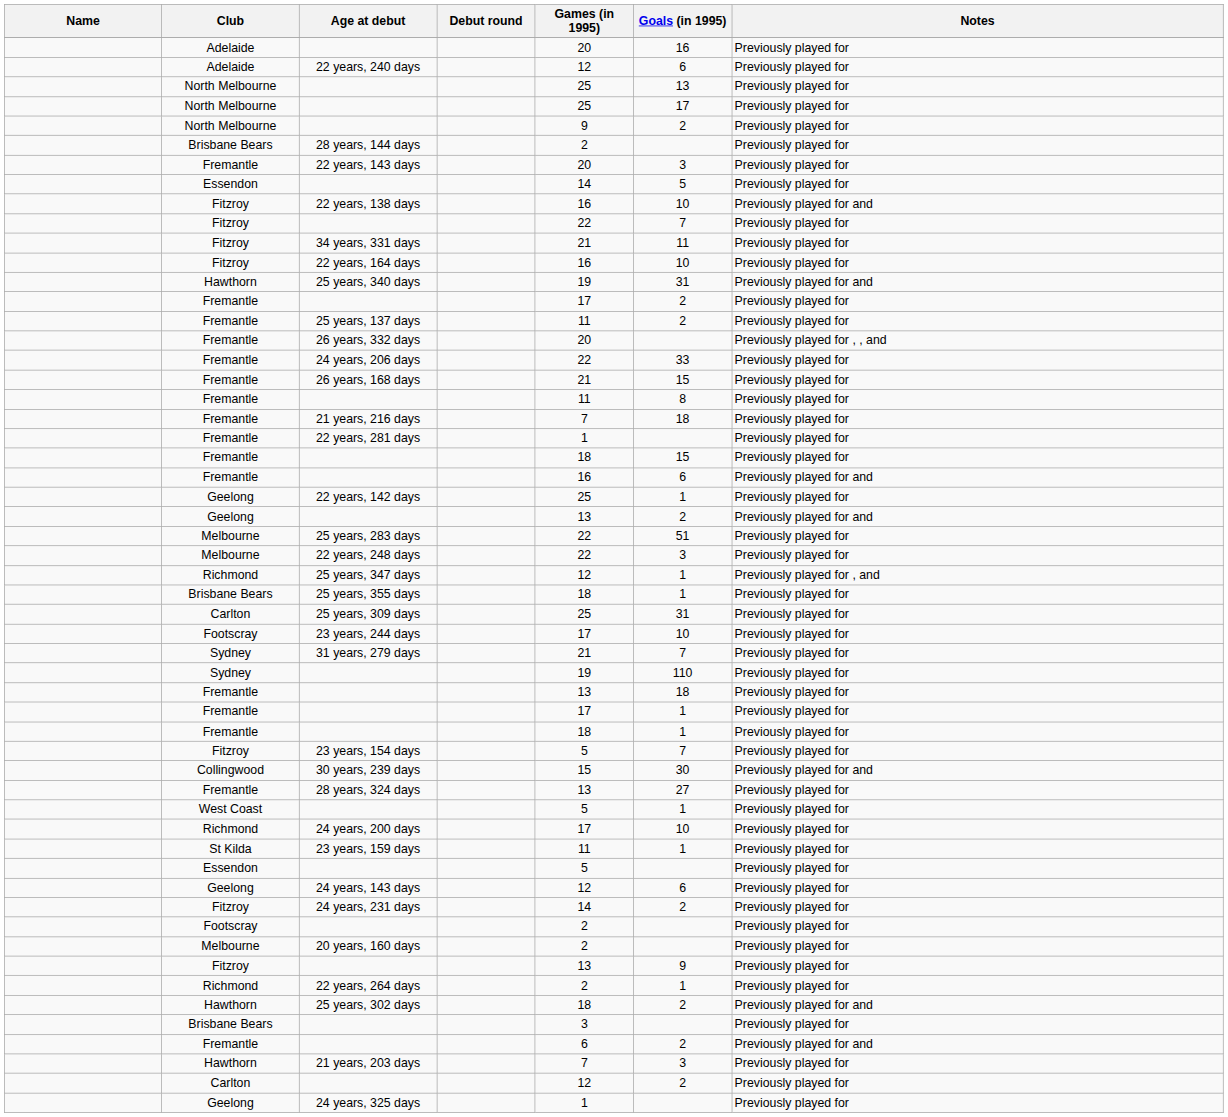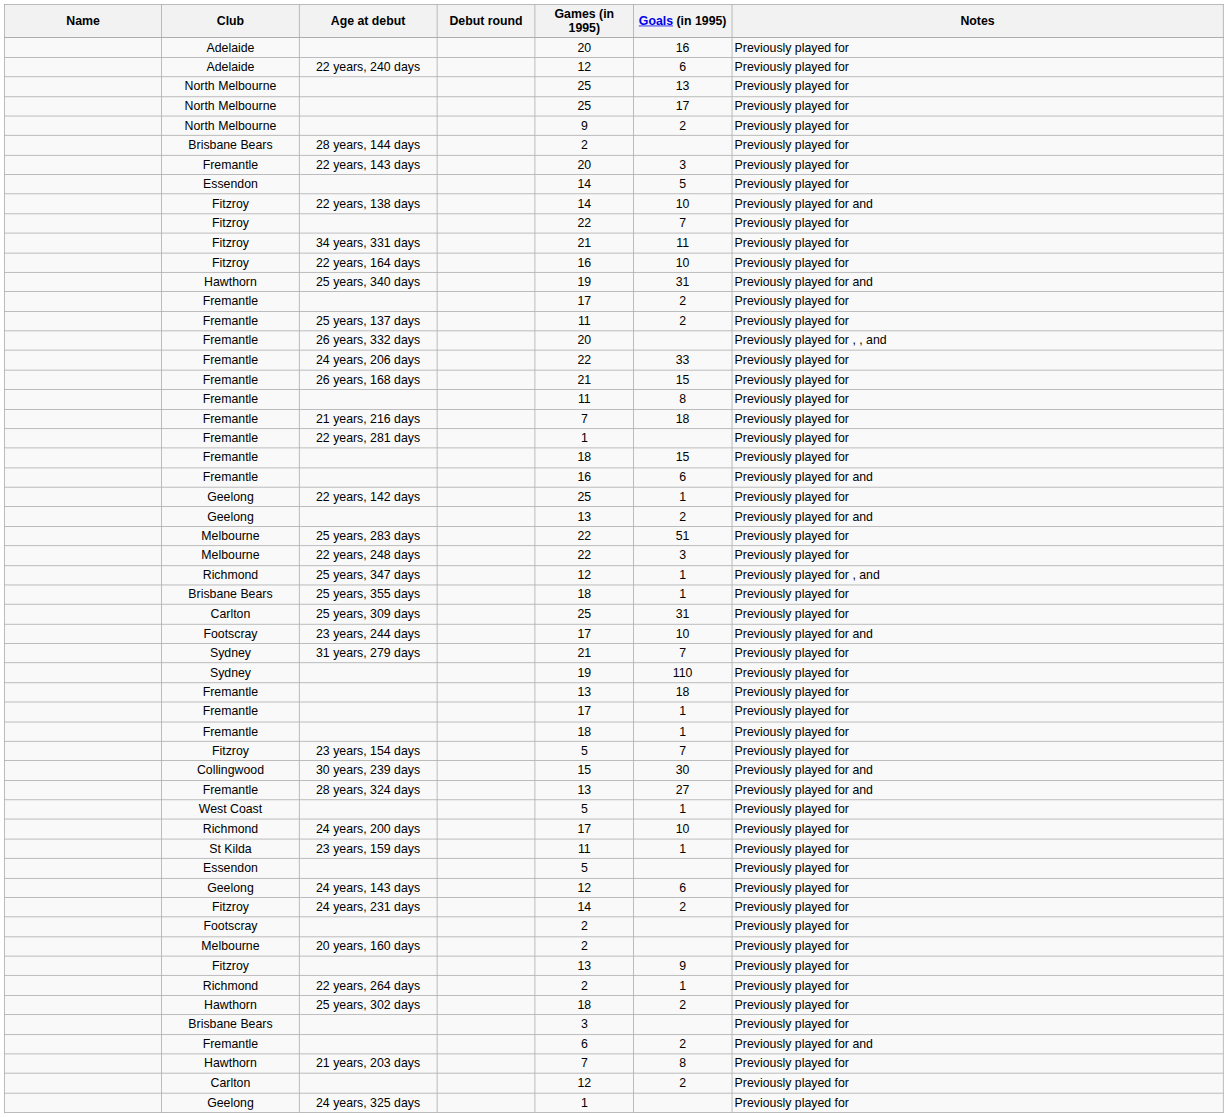 <table class="wikitable sortable" style="width:100%; text-align: center;">
 <tr style="background:#efefef;">
 <th style="width:8%;">Name</th>
 <th width=7%>Club</th>
 <th style="width:7%;">Age at debut</th>
 <th width=5%>Debut round</th>
 <th width=5%>Games (in 1995)</th>
 <th width=5%><a href='#'>Goals</a> (in 1995)</th>
 <th style="width:25%;">Notes</th>
 </tr>
 <tr>
 </tr>
 <tr>
 <td align="left"></td>
 <td>Adelaide</td>
 <td></td>
 <td></td>
 <td>20</td>
 <td>16</td>
 <td align="left">Previously played for </td>
 </tr>
 <tr>
 <td align="left"></td>
 <td>Adelaide</td>
 <td>22 years, 240 days</td>
 <td></td>
 <td>12</td>
 <td>6</td>
 <td align="left">Previously played for </td>
 </tr>
 <tr>
 <td align="left"></td>
 <td>North Melbourne</td>
 <td></td>
 <td></td>
 <td>25</td>
 <td>13</td>
 <td align="left">Previously played for </td>
 </tr>
 <tr>
 <td align="left"></td>
 <td>North Melbourne</td>
 <td></td>
 <td></td>
 <td>25</td>
 <td>17</td>
 <td align="left">Previously played for </td>
 </tr>
 <tr>
 <td align="left"></td>
 <td>North Melbourne</td>
 <td></td>
 <td></td>
 <td>9</td>
 <td>2</td>
 <td align="left">Previously played for </td>
 </tr>
 <tr>
 <td align="left"></td>
 <td>Brisbane Bears</td>
 <td>28 years, 144 days</td>
 <td></td>
 <td>2</td>
 <td></td>
 <td align="left">Previously played for </td>
 </tr>
 <tr>
 <td align="left"></td>
 <td>Fremantle</td>
 <td>22 years, 143 days</td>
 <td></td>
 <td>20</td>
 <td>3</td>
 <td align="left">Previously played for </td>
 </tr>
 <tr>
 <td align="left"></td>
 <td>Essendon</td>
 <td></td>
 <td></td>
 <td>14</td>
 <td>5</td>
 <td align="left">Previously played for </td>
 </tr>
 <tr>
 <td align="left"></td>
 <td>Fitzroy</td>
 <td>22 years, 138 days</td>
 <td></td>
-<td>16</td>
+<td>14</td>
 <td>10</td>
 <td align="left">Previously played for  and </td>
 </tr>
 <tr>
 <td align="left"></td>
 <td>Fitzroy</td>
 <td></td>
 <td></td>
 <td>22</td>
 <td>7</td>
 <td align="left">Previously played for </td>
 </tr>
 <tr>
 <td align="left"></td>
 <td>Fitzroy</td>
 <td>34 years, 331 days</td>
 <td></td>
 <td>21</td>
 <td>11</td>
 <td align="left">Previously played for </td>
 </tr>
 <tr>
 <td align="left"></td>
 <td>Fitzroy</td>
 <td>22 years, 164 days</td>
 <td></td>
 <td>16</td>
 <td>10</td>
 <td align="left">Previously played for </td>
 </tr>
 <tr>
 <td align="left"></td>
 <td>Hawthorn</td>
 <td>25 years, 340 days</td>
 <td></td>
 <td>19</td>
 <td>31</td>
 <td align="left">Previously played for  and </td>
 </tr>
 <tr>
 <td align="left"></td>
 <td>Fremantle</td>
 <td></td>
 <td></td>
 <td>17</td>
 <td>2</td>
 <td align="left">Previously played for </td>
 </tr>
 <tr>
 <td align="left"></td>
 <td>Fremantle</td>
 <td>25 years, 137 days</td>
 <td></td>
 <td>11</td>
 <td>2</td>
 <td align="left">Previously played for </td>
 </tr>
 <tr>
 <td align="left"></td>
 <td>Fremantle</td>
 <td>26 years, 332 days</td>
 <td></td>
 <td>20</td>
 <td></td>
 <td align="left">Previously played for , ,  and </td>
 </tr>
 <tr>
 <td align="left"></td>
 <td>Fremantle</td>
 <td>24 years, 206 days</td>
 <td></td>
 <td>22</td>
 <td>33</td>
 <td align="left">Previously played for </td>
 </tr>
 <tr>
 <td align="left"></td>
 <td>Fremantle</td>
 <td>26 years, 168 days</td>
 <td></td>
 <td>21</td>
 <td>15</td>
 <td align="left">Previously played for </td>
 </tr>
 <tr>
 <td align="left"></td>
 <td>Fremantle</td>
 <td></td>
 <td></td>
 <td>11</td>
 <td>8</td>
 <td align="left">Previously played for </td>
 </tr>
 <tr>
 <td align="left"></td>
 <td>Fremantle</td>
 <td>21 years, 216 days</td>
 <td></td>
 <td>7</td>
 <td>18</td>
 <td align="left">Previously played for </td>
 </tr>
 <tr>
 <td align="left"></td>
 <td>Fremantle</td>
 <td>22 years, 281 days</td>
 <td></td>
 <td>1</td>
 <td></td>
 <td align="left">Previously played for </td>
 </tr>
 <tr>
 <td align="left"></td>
 <td>Fremantle</td>
 <td></td>
 <td></td>
 <td>18</td>
 <td>15</td>
 <td align="left">Previously played for </td>
 </tr>
 <tr>
 <td align="left"></td>
 <td>Fremantle</td>
 <td></td>
 <td></td>
 <td>16</td>
 <td>6</td>
 <td align="left">Previously played for  and </td>
 </tr>
 <tr>
 <td align="left"></td>
 <td>Geelong</td>
 <td>22 years, 142 days</td>
 <td></td>
 <td>25</td>
 <td>1</td>
 <td align="left">Previously played for </td>
 </tr>
 <tr>
 <td align="left"></td>
 <td>Geelong</td>
 <td></td>
 <td></td>
 <td>13</td>
 <td>2</td>
 <td align="left">Previously played for  and </td>
 </tr>
 <tr>
 <td align="left"></td>
 <td>Melbourne</td>
 <td>25 years, 283 days</td>
 <td></td>
 <td>22</td>
 <td>51</td>
 <td align="left">Previously played for </td>
 </tr>
 <tr>
 <td align="left"></td>
 <td>Melbourne</td>
 <td>22 years, 248 days</td>
 <td></td>
 <td>22</td>
 <td>3</td>
 <td align="left">Previously played for </td>
 </tr>
 <tr>
 <td align="left"></td>
 <td>Richmond</td>
 <td>25 years, 347 days</td>
 <td></td>
 <td>12</td>
 <td>1</td>
 <td align="left">Previously played for ,  and </td>
 </tr>
 <tr>
 <td align="left"></td>
 <td>Brisbane Bears</td>
 <td>25 years, 355 days</td>
 <td></td>
 <td>18</td>
 <td>1</td>
 <td align="left">Previously played for </td>
 </tr>
 <tr>
 <td align="left"></td>
 <td>Carlton</td>
 <td>25 years, 309 days</td>
 <td></td>
 <td>25</td>
 <td>31</td>
 <td align="left">Previously played for </td>
 </tr>
 <tr>
 <td align="left"></td>
 <td>Footscray</td>
 <td>23 years, 244 days</td>
 <td></td>
 <td>17</td>
 <td>10</td>
-<td align="left">Previously played for </td>
+<td align="left">Previously played for  and </td>
 </tr>
 <tr>
 <td align="left"></td>
 <td>Sydney</td>
 <td>31 years, 279 days</td>
 <td></td>
 <td>21</td>
 <td>7</td>
 <td align="left">Previously played for </td>
 </tr>
 <tr>
 <td align="left"></td>
 <td>Sydney</td>
 <td></td>
 <td></td>
 <td>19</td>
 <td>110</td>
 <td align="left">Previously played for </td>
 </tr>
 <tr>
 <td align="left"></td>
 <td>Fremantle</td>
 <td></td>
 <td></td>
 <td>13</td>
 <td>18</td>
 <td align="left">Previously played for </td>
 </tr>
 <tr>
 <td align="left"></td>
 <td>Fremantle</td>
 <td></td>
 <td></td>
 <td>17</td>
 <td>1</td>
 <td align="left">Previously played for </td>
 </tr>
 <tr>
 <td align="left"></td>
 <td>Fremantle</td>
 <td></td>
 <td></td>
 <td>18</td>
 <td>1</td>
 <td align="left">Previously played for </td>
 </tr>
 <tr>
 <td align="left"></td>
 <td>Fitzroy</td>
 <td>23 years, 154 days</td>
 <td></td>
 <td>5</td>
 <td>7</td>
 <td align="left">Previously played for </td>
 </tr>
 <tr>
 <td align="left"></td>
 <td>Collingwood</td>
 <td>30 years, 239 days</td>
 <td></td>
 <td>15</td>
 <td>30</td>
 <td align="left">Previously played for  and </td>
 </tr>
 <tr>
 <td align="left"></td>
 <td>Fremantle</td>
 <td>28 years, 324 days</td>
 <td></td>
 <td>13</td>
 <td>27</td>
-<td align="left">Previously played for </td>
+<td align="left">Previously played for  and </td>
 </tr>
 <tr>
 <td align="left"></td>
 <td>West Coast</td>
 <td></td>
 <td></td>
 <td>5</td>
 <td>1</td>
 <td align="left">Previously played for </td>
 </tr>
 <tr>
 <td align="left"></td>
 <td>Richmond</td>
 <td>24 years, 200 days</td>
 <td></td>
 <td>17</td>
 <td>10</td>
 <td align="left">Previously played for </td>
 </tr>
 <tr>
 <td align="left"></td>
 <td>St Kilda</td>
 <td>23 years, 159 days</td>
 <td></td>
 <td>11</td>
 <td>1</td>
 <td align="left">Previously played for </td>
 </tr>
 <tr>
 <td align="left"></td>
 <td>Essendon</td>
 <td></td>
 <td></td>
 <td>5</td>
 <td></td>
 <td align="left">Previously played for </td>
 </tr>
 <tr>
 <td align="left"></td>
 <td>Geelong</td>
 <td>24 years, 143 days</td>
 <td></td>
 <td>12</td>
 <td>6</td>
 <td align="left">Previously played for </td>
 </tr>
 <tr>
 <td align="left"></td>
 <td>Fitzroy</td>
 <td>24 years, 231 days</td>
 <td></td>
 <td>14</td>
 <td>2</td>
 <td align="left">Previously played for </td>
 </tr>
 <tr>
 <td align="left"></td>
 <td>Footscray</td>
 <td></td>
 <td></td>
 <td>2</td>
 <td></td>
 <td align="left">Previously played for </td>
 </tr>
 <tr>
 <td align="left"></td>
 <td>Melbourne</td>
 <td>20 years, 160 days</td>
 <td></td>
 <td>2</td>
 <td></td>
 <td align="left">Previously played for </td>
 </tr>
 <tr>
 <td align="left"></td>
 <td>Fitzroy</td>
 <td></td>
 <td></td>
 <td>13</td>
 <td>9</td>
 <td align="left">Previously played for </td>
 </tr>
 <tr>
 <td align="left"></td>
 <td>Richmond</td>
 <td>22 years, 264 days</td>
 <td></td>
 <td>2</td>
 <td>1</td>
 <td align="left">Previously played for </td>
 </tr>
 <tr>
 <td align="left"></td>
 <td>Hawthorn</td>
 <td>25 years, 302 days</td>
 <td></td>
 <td>18</td>
 <td>2</td>
-<td align="left">Previously played for  and </td>
+<td align="left">Previously played for </td>
 </tr>
 <tr>
 <td align="left"></td>
 <td>Brisbane Bears</td>
 <td></td>
 <td></td>
 <td>3</td>
 <td></td>
 <td align="left">Previously played for </td>
 </tr>
 <tr>
 <td align="left"></td>
 <td>Fremantle</td>
 <td></td>
 <td></td>
 <td>6</td>
 <td>2</td>
 <td align="left">Previously played for  and </td>
 </tr>
 <tr>
 <td align="left"></td>
 <td>Hawthorn</td>
 <td>21 years, 203 days</td>
 <td></td>
 <td>7</td>
-<td>3</td>
+<td>8</td>
 <td align="left">Previously played for </td>
 </tr>
 <tr>
 <td align="left"></td>
 <td>Carlton</td>
 <td></td>
 <td></td>
 <td>12</td>
 <td>2</td>
 <td align="left">Previously played for </td>
 </tr>
 <tr>
 <td align="left"></td>
 <td>Geelong</td>
 <td>24 years, 325 days</td>
 <td></td>
 <td>1</td>
 <td></td>
 <td align="left">Previously played for </td>
 </tr>
 </table>
